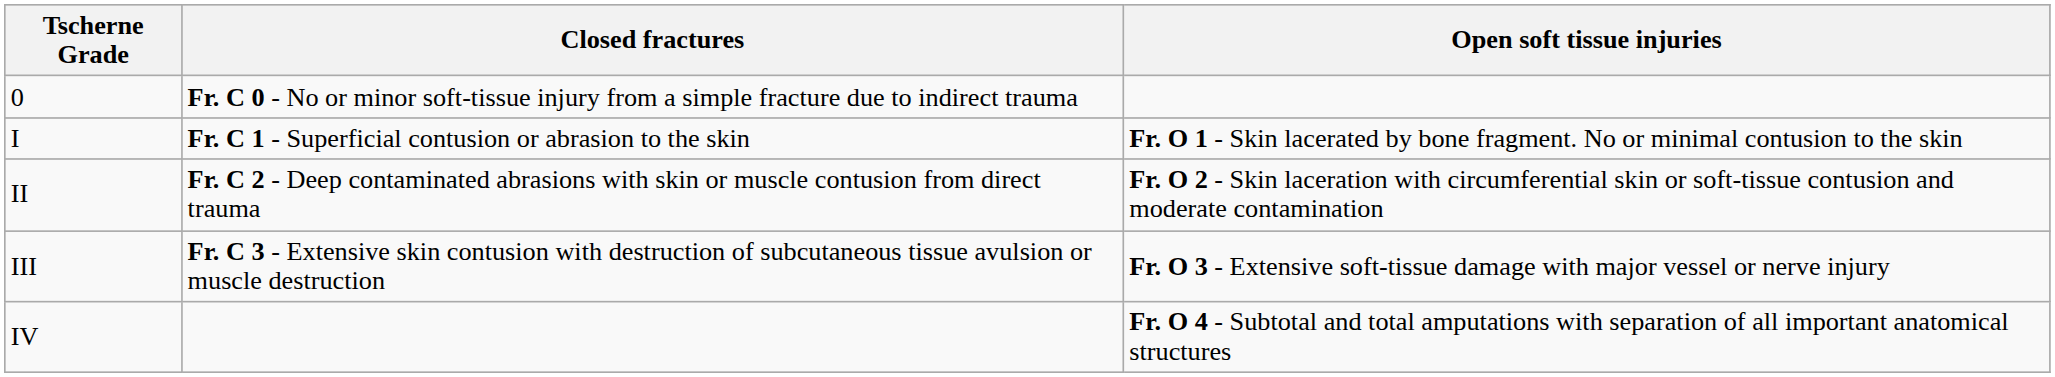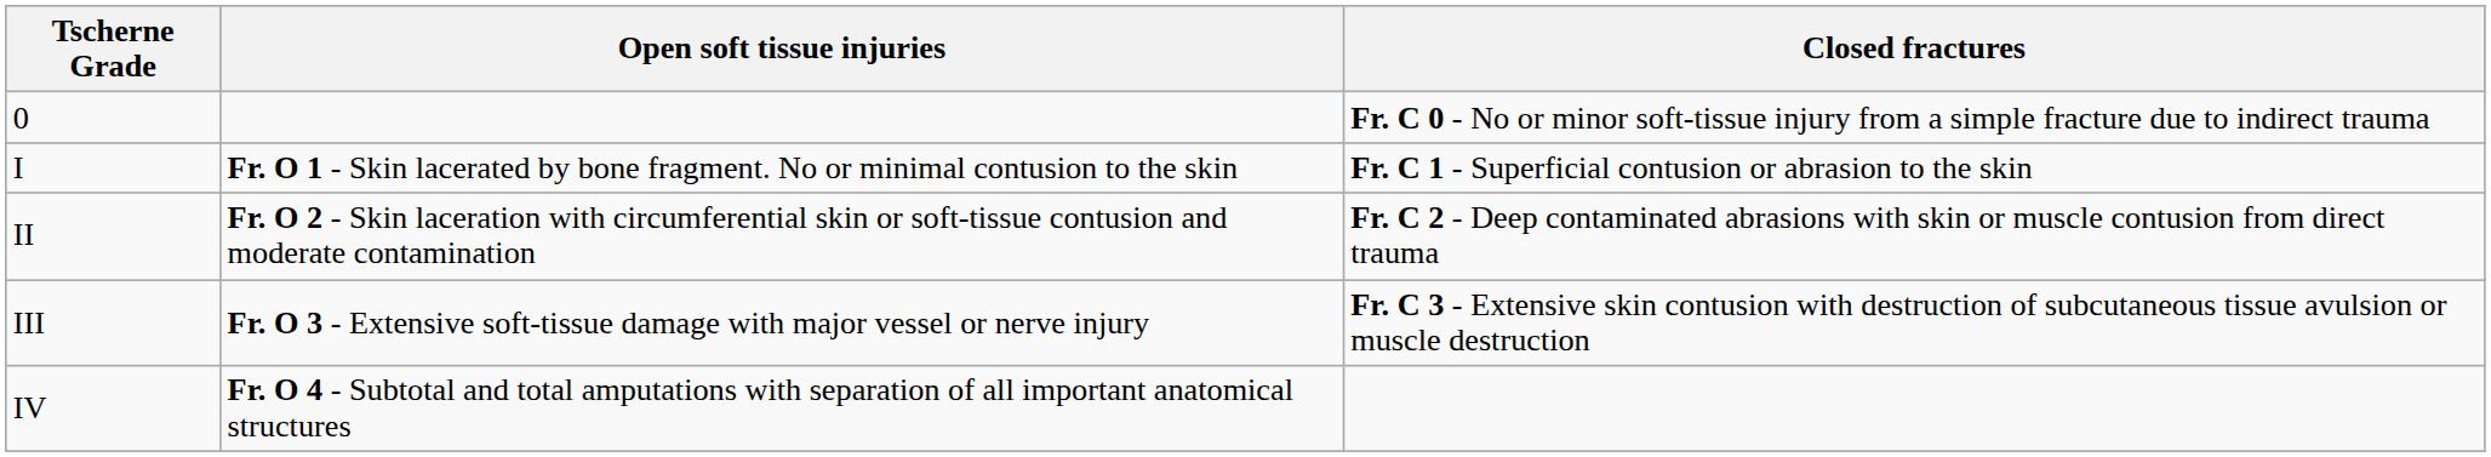 <table class="wikitable" border="1">
 <tr>
 <th>Tscherne Grade</th>
+<th>Open soft tissue injuries</th>
 <th>Closed fractures</th>
-<th>Open soft tissue injuries</th>
 </tr>
 <tr>
 <td>0</td>
+<td></td>
 <td><strong>Fr. C 0</strong> - No or minor soft-tissue injury from a simple fracture due to indirect trauma</td>
-<td></td>
 </tr>
 <tr>
 <td>I</td>
+<td><strong>Fr. O 1</strong> - Skin lacerated by bone fragment. No or minimal contusion to the skin</td>
 <td><strong>Fr. C 1</strong> - Superficial contusion or abrasion to the skin</td>
-<td><strong>Fr. O 1</strong> - Skin lacerated by bone fragment. No or minimal contusion to the skin</td>
 </tr>
 <tr>
 <td>II</td>
+<td><strong>Fr. O 2</strong> - Skin laceration with circumferential skin or soft-tissue contusion and moderate contamination</td>
 <td><strong>Fr. C 2</strong> - Deep contaminated abrasions with skin or muscle contusion from direct trauma</td>
-<td><strong>Fr. O 2</strong> - Skin laceration with circumferential skin or soft-tissue contusion and moderate contamination</td>
 </tr>
 <tr>
 <td>III</td>
+<td><strong>Fr. O 3</strong> - Extensive soft-tissue damage with major vessel or nerve injury</td>
 <td><strong>Fr. C 3</strong> - Extensive skin contusion with destruction of subcutaneous tissue avulsion or muscle destruction</td>
-<td><strong>Fr. O 3</strong> - Extensive soft-tissue damage with major vessel or nerve injury</td>
 </tr>
 <tr>
 <td>IV</td>
+<td><strong>Fr. O 4</strong> - Subtotal and total amputations with separation of all important anatomical structures</td>
 <td></td>
-<td><strong>Fr. O 4</strong> - Subtotal and total amputations with separation of all important anatomical structures</td>
 </tr>
 </table>
